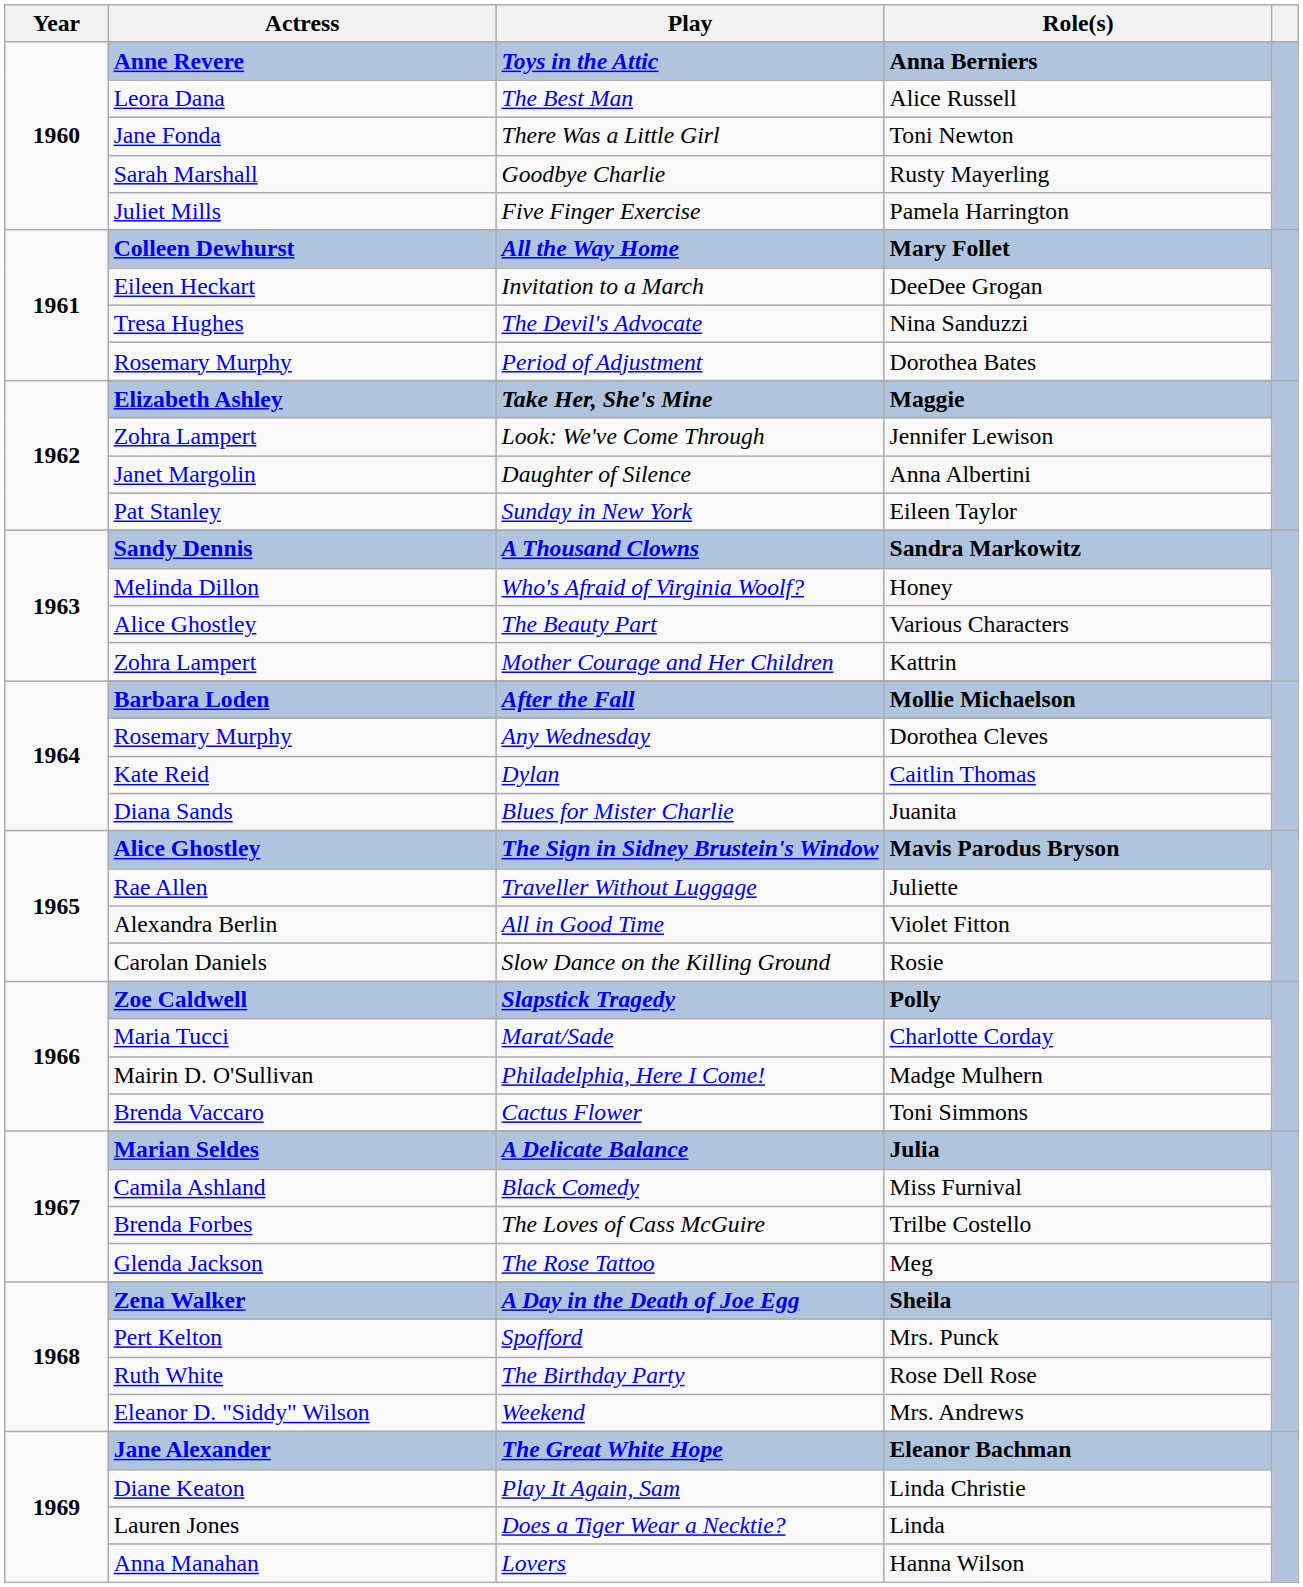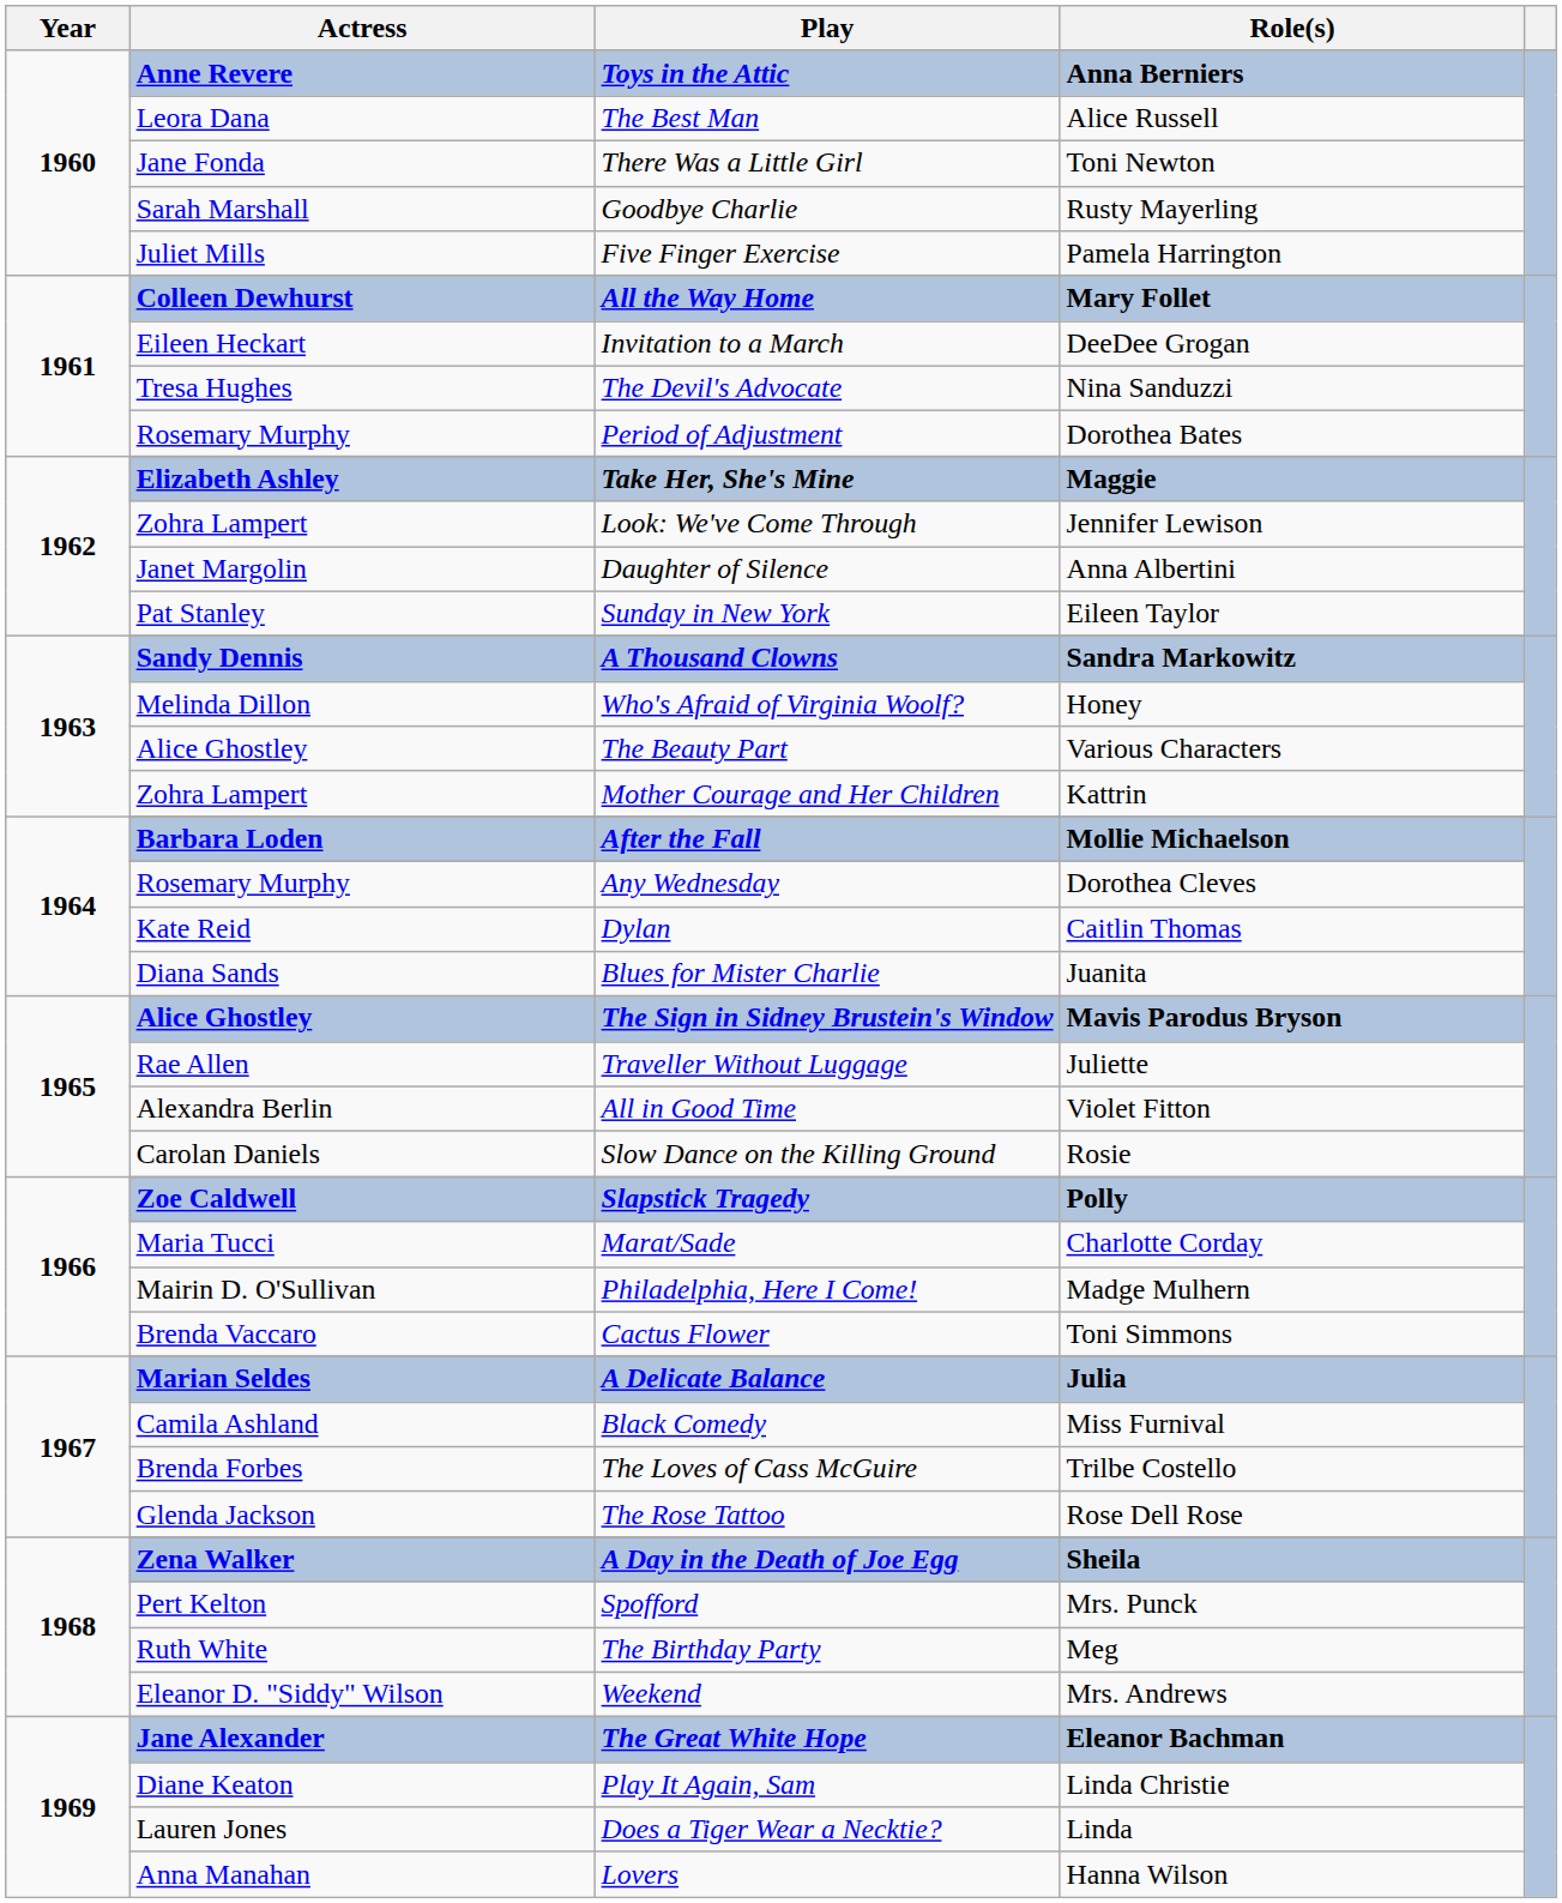 <table class="wikitable sortable">
 <tr>
 <th scope="col" style="width:8%;">Year</th>
 <th scope="col" style="width:30%;">Actress</th>
 <th scope="col" style="width:30%;">Play</th>
 <th scope="col" style="width:30%;">Role(s)</th>
 <th scope="col" style="width:2%;" class="unsortable"></th>
 </tr>
 <tr>
 <td rowspan="6" align="center"><strong>1960</strong> <br> </td>
 </tr>
 <tr style="background:#B0C4DE">
 <td><strong><a href='#'>Anne Revere</a></strong></td>
 <td><strong><em><a href='#'>Toys in the Attic</a></em></strong></td>
 <td><strong>Anna Berniers</strong></td>
 <td rowspan="6" align="center"></td>
 </tr>
 <tr>
 <td><a href='#'>Leora Dana</a></td>
 <td><em><a href='#'>The Best Man</a></em></td>
 <td>Alice Russell</td>
 </tr>
 <tr>
 <td><a href='#'>Jane Fonda</a></td>
 <td><em>There Was a Little Girl</em></td>
 <td>Toni Newton</td>
 </tr>
 <tr>
 <td><a href='#'>Sarah Marshall</a></td>
 <td><em>Goodbye Charlie</em></td>
 <td>Rusty Mayerling</td>
 </tr>
 <tr>
 <td><a href='#'>Juliet Mills</a></td>
 <td><em>Five Finger Exercise</em></td>
 <td>Pamela Harrington</td>
 </tr>
 <tr>
 <td rowspan="5" align="center"><strong>1961</strong> <br> </td>
 </tr>
 <tr style="background:#B0C4DE">
 <td><strong><a href='#'>Colleen Dewhurst</a></strong></td>
 <td><strong><em><a href='#'>All the Way Home</a></em></strong></td>
 <td><strong>Mary Follet</strong></td>
 <td rowspan="5" align="center"></td>
 </tr>
 <tr>
 <td><a href='#'>Eileen Heckart</a></td>
 <td><em>Invitation to a March</em></td>
 <td>DeeDee Grogan</td>
 </tr>
 <tr>
 <td><a href='#'>Tresa Hughes</a></td>
 <td><em><a href='#'>The Devil's Advocate</a></em></td>
 <td>Nina Sanduzzi</td>
 </tr>
 <tr>
 <td><a href='#'>Rosemary Murphy</a></td>
 <td><em><a href='#'>Period of Adjustment</a></em></td>
 <td>Dorothea Bates</td>
 </tr>
 <tr>
 <td rowspan="5" align="center"><strong>1962</strong> <br> </td>
 </tr>
 <tr style="background:#B0C4DE">
 <td><strong><a href='#'>Elizabeth Ashley</a></strong></td>
 <td><strong><em>Take Her, She's Mine</em></strong></td>
 <td><strong>Maggie</strong></td>
 <td rowspan="5" align="center"></td>
 </tr>
 <tr>
 <td><a href='#'>Zohra Lampert</a></td>
 <td><em>Look: We've Come Through</em></td>
 <td>Jennifer Lewison</td>
 </tr>
 <tr>
 <td><a href='#'>Janet Margolin</a></td>
 <td><em>Daughter of Silence</em></td>
 <td>Anna Albertini</td>
 </tr>
 <tr>
 <td><a href='#'>Pat Stanley</a></td>
 <td><em><a href='#'>Sunday in New York</a></em></td>
 <td>Eileen Taylor</td>
 </tr>
 <tr>
 <td rowspan="5" align="center"><strong>1963</strong> <br> </td>
 </tr>
 <tr style="background:#B0C4DE">
 <td><strong><a href='#'>Sandy Dennis</a></strong></td>
 <td><strong><em><a href='#'>A Thousand Clowns</a></em></strong></td>
 <td><strong>Sandra Markowitz</strong></td>
 <td rowspan="5" align="center"></td>
 </tr>
 <tr>
 <td><a href='#'>Melinda Dillon</a></td>
 <td><em><a href='#'>Who's Afraid of Virginia Woolf?</a></em></td>
 <td>Honey</td>
 </tr>
 <tr>
 <td><a href='#'>Alice Ghostley</a></td>
 <td><em><a href='#'>The Beauty Part</a></em></td>
 <td>Various Characters</td>
 </tr>
 <tr>
 <td><a href='#'>Zohra Lampert</a></td>
 <td><em><a href='#'>Mother Courage and Her Children</a></em></td>
 <td>Kattrin</td>
 </tr>
 <tr>
 <td rowspan="5" align="center"><strong>1964</strong> <br> </td>
 </tr>
 <tr style="background:#B0C4DE">
 <td><strong><a href='#'>Barbara Loden</a></strong></td>
 <td><strong><em><a href='#'>After the Fall</a></em></strong></td>
 <td><strong>Mollie Michaelson</strong></td>
 <td rowspan="5" align="center"></td>
 </tr>
 <tr>
 <td><a href='#'>Rosemary Murphy</a></td>
 <td><em><a href='#'>Any Wednesday</a></em></td>
 <td>Dorothea Cleves</td>
 </tr>
 <tr>
 <td><a href='#'>Kate Reid</a></td>
 <td><em><a href='#'>Dylan</a></em></td>
 <td><a href='#'>Caitlin Thomas</a></td>
 </tr>
 <tr>
 <td><a href='#'>Diana Sands</a></td>
 <td><em><a href='#'>Blues for Mister Charlie</a></em></td>
 <td>Juanita</td>
 </tr>
 <tr>
 <td rowspan="5" align="center"><strong>1965</strong> <br> </td>
 </tr>
 <tr style="background:#B0C4DE">
 <td><strong><a href='#'>Alice Ghostley</a></strong></td>
 <td><strong><em><a href='#'>The Sign in Sidney Brustein's Window</a></em></strong></td>
 <td><strong>Mavis Parodus Bryson</strong></td>
 <td rowspan="5" align="center"></td>
 </tr>
 <tr>
 <td><a href='#'>Rae Allen</a></td>
 <td><em><a href='#'>Traveller Without Luggage</a></em></td>
 <td>Juliette</td>
 </tr>
 <tr>
 <td>Alexandra Berlin</td>
 <td><em><a href='#'>All in Good Time</a></em></td>
 <td>Violet Fitton</td>
 </tr>
 <tr>
 <td>Carolan Daniels</td>
 <td><em>Slow Dance on the Killing Ground</em></td>
 <td>Rosie</td>
 </tr>
 <tr>
 <td rowspan="5" align="center"><strong>1966</strong> <br> </td>
 </tr>
 <tr style="background:#B0C4DE">
 <td><strong><a href='#'>Zoe Caldwell</a></strong></td>
 <td><strong><em><a href='#'>Slapstick Tragedy</a></em></strong></td>
 <td><strong>Polly</strong></td>
 <td rowspan="5" align="center"></td>
 </tr>
 <tr>
 <td><a href='#'>Maria Tucci</a></td>
 <td><em><a href='#'>Marat/Sade</a></em></td>
 <td><a href='#'>Charlotte Corday</a></td>
 </tr>
 <tr>
 <td>Mairin D. O'Sullivan</td>
 <td><em><a href='#'>Philadelphia, Here I Come!</a></em></td>
 <td>Madge Mulhern</td>
 </tr>
 <tr>
 <td><a href='#'>Brenda Vaccaro</a></td>
 <td><em><a href='#'>Cactus Flower</a></em></td>
 <td>Toni Simmons</td>
 </tr>
 <tr>
 <td rowspan="5" align="center"><strong>1967</strong> <br> </td>
 </tr>
 <tr style="background:#B0C4DE">
 <td><strong><a href='#'>Marian Seldes</a></strong></td>
 <td><strong><em><a href='#'>A Delicate Balance</a></em></strong></td>
 <td><strong>Julia</strong></td>
 <td rowspan="5" align="center"></td>
 </tr>
 <tr>
 <td><a href='#'>Camila Ashland</a></td>
 <td><em><a href='#'>Black Comedy</a></em></td>
 <td>Miss Furnival</td>
 </tr>
 <tr>
 <td><a href='#'>Brenda Forbes</a></td>
 <td><em>The Loves of Cass McGuire</em></td>
 <td>Trilbe Costello</td>
 </tr>
 <tr>
 <td><a href='#'>Glenda Jackson</a></td>
 <td><em><a href='#'>The Rose Tattoo</a></em></td>
-<td>Meg</td>
+<td>Rose Dell Rose</td>
 </tr>
 <tr>
 <td rowspan="5" align="center"><strong>1968</strong> <br> </td>
 </tr>
 <tr style="background:#B0C4DE">
 <td><strong><a href='#'>Zena Walker</a></strong></td>
 <td><strong><em><a href='#'>A Day in the Death of Joe Egg</a></em></strong></td>
 <td><strong>Sheila</strong></td>
 <td rowspan="5" align="center"></td>
 </tr>
 <tr>
 <td><a href='#'>Pert Kelton</a></td>
 <td><em><a href='#'>Spofford</a></em></td>
 <td>Mrs. Punck</td>
 </tr>
 <tr>
 <td><a href='#'>Ruth White</a></td>
 <td><em><a href='#'>The Birthday Party</a></em></td>
-<td>Rose Dell Rose</td>
+<td>Meg</td>
 </tr>
 <tr>
 <td><a href='#'>Eleanor D. "Siddy" Wilson</a></td>
 <td><em><a href='#'>Weekend</a></em></td>
 <td>Mrs. Andrews</td>
 </tr>
 <tr>
 <td rowspan="5" align="center"><strong>1969</strong> <br> </td>
 </tr>
 <tr style="background:#B0C4DE">
 <td><strong><a href='#'>Jane Alexander</a></strong></td>
 <td><strong><em><a href='#'>The Great White Hope</a></em></strong></td>
 <td><strong>Eleanor Bachman</strong></td>
 <td rowspan="5" align="center"></td>
 </tr>
 <tr>
 <td><a href='#'>Diane Keaton</a></td>
 <td><em><a href='#'>Play It Again, Sam</a></em></td>
 <td>Linda Christie</td>
 </tr>
 <tr>
 <td>Lauren Jones</td>
 <td><em><a href='#'>Does a Tiger Wear a Necktie?</a></em></td>
 <td>Linda</td>
 </tr>
 <tr>
 <td><a href='#'>Anna Manahan</a></td>
 <td><em><a href='#'>Lovers</a></em></td>
 <td>Hanna Wilson</td>
 </tr>
 </table>
